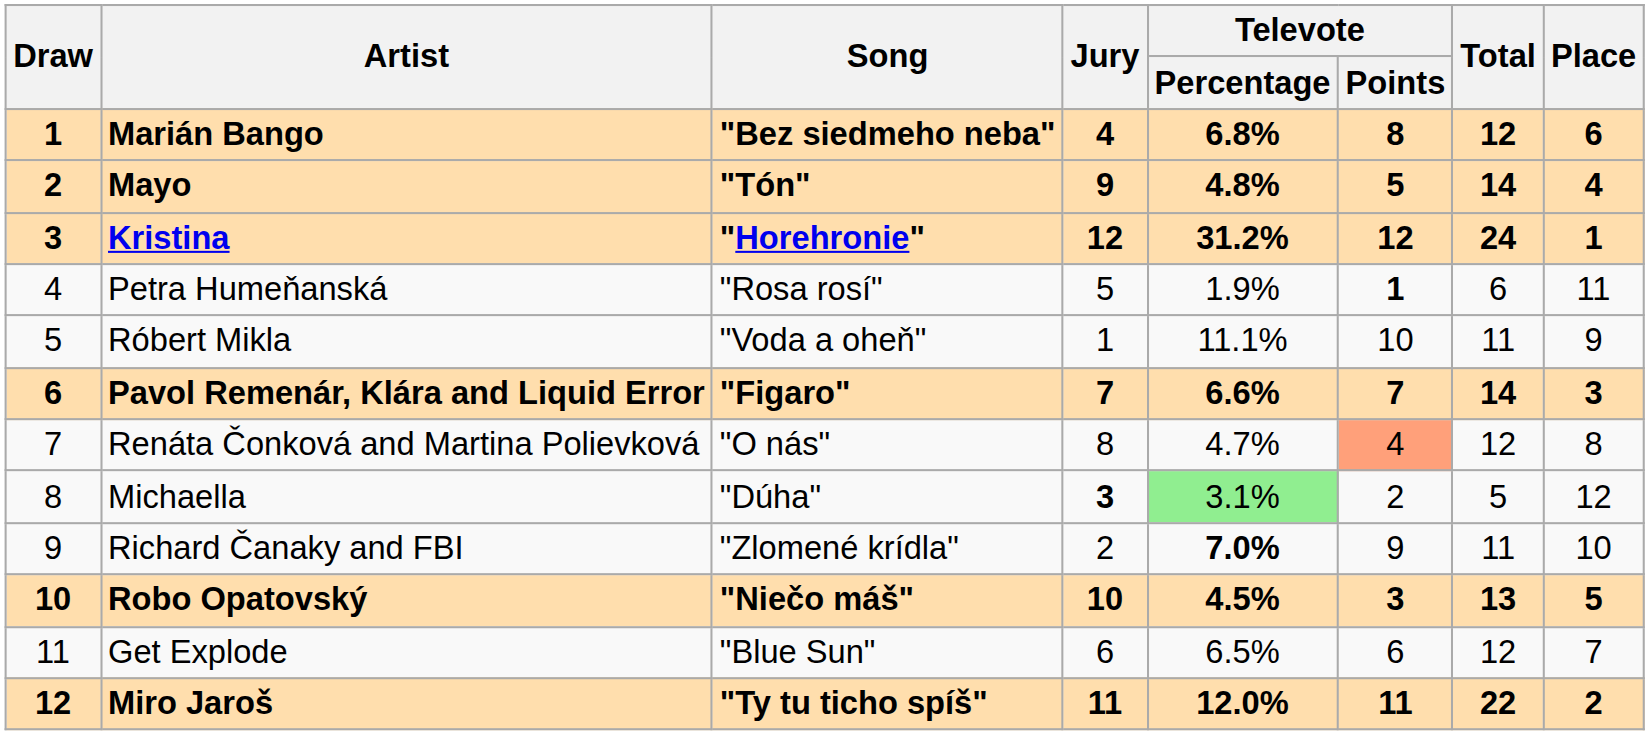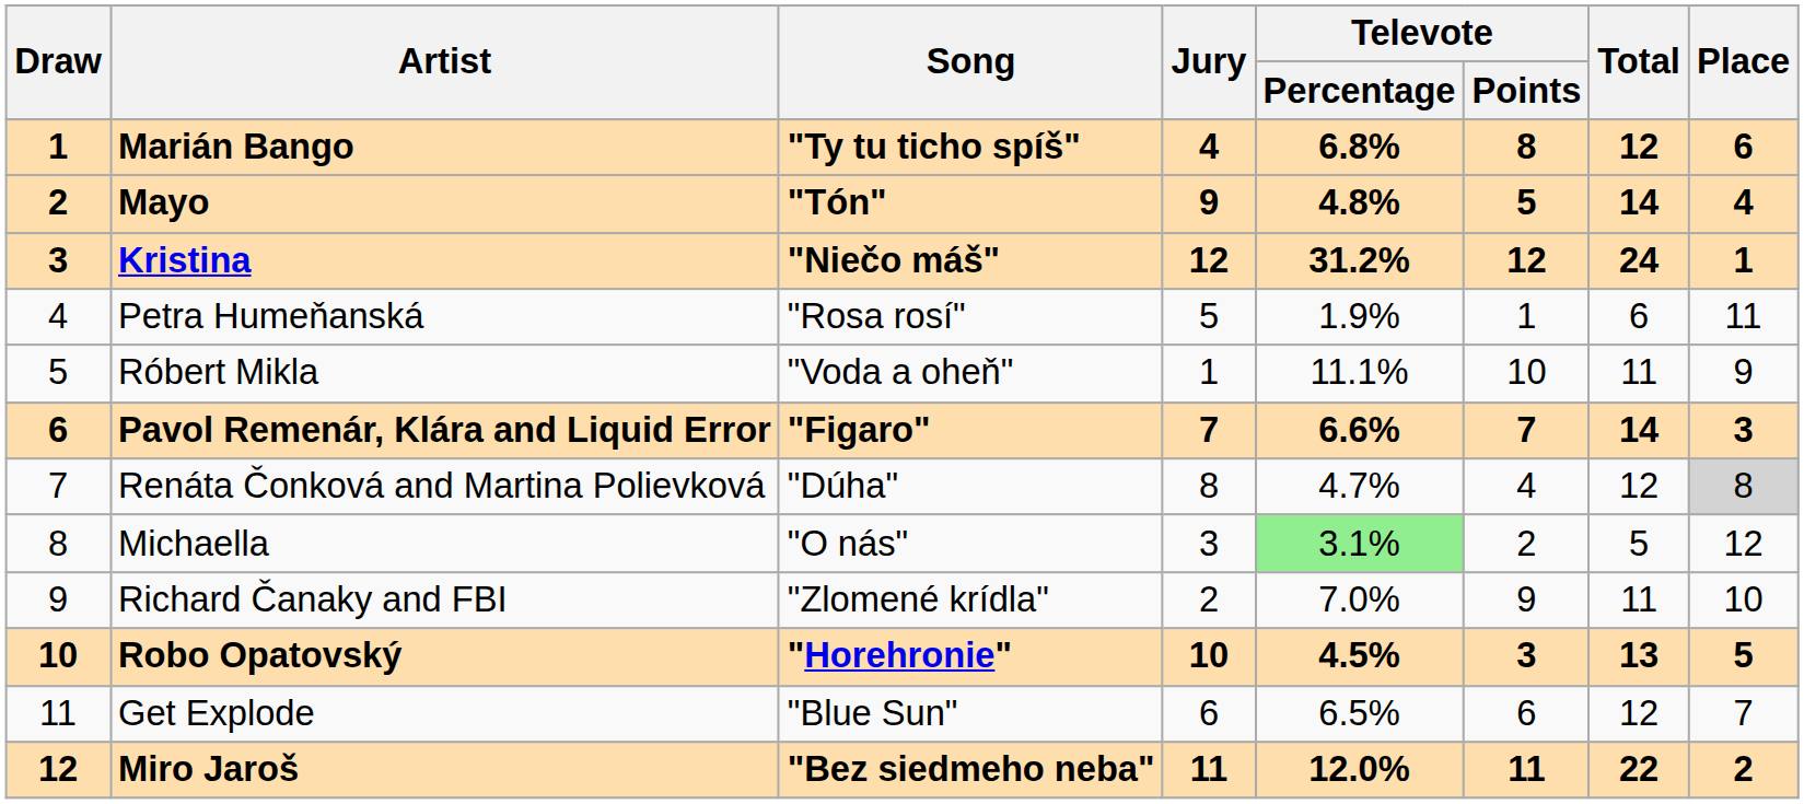 <table class="sortable wikitable" style="margin: 1em auto 1em auto; text-align:center;">
 <tr>
 <th rowspan="2">Draw</th>
 <th rowspan="2">Artist</th>
 <th rowspan="2">Song</th>
 <th rowspan="2">Jury</th>
 <th colspan="2">Televote</th>
 <th rowspan="2">Total</th>
 <th rowspan="2">Place</th>
 </tr>
 <tr>
 <th>Percentage</th>
 <th>Points</th>
 </tr>
 <tr style="font-weight:bold; background:navajowhite">
 <td>1</td>
 <td align="left">Marián Bango</td>
-<td align="left">"Bez siedmeho neba"</td>
+<td align="left">"Ty tu ticho spíš"</td>
 <td>4</td>
 <td>6.8%</td>
 <td>8</td>
 <td>12</td>
 <td>6</td>
 </tr>
 <tr style="font-weight:bold; background:navajowhite">
 <td>2</td>
 <td align="left">Mayo</td>
 <td align="left">"Tón"</td>
 <td>9</td>
 <td>4.8%</td>
 <td>5</td>
 <td>14</td>
 <td>4</td>
 </tr>
 <tr style="font-weight:bold; background:navajowhite">
 <td>3</td>
 <td align="left"><a href='#'>Kristina</a></td>
-<td align="left">"<a href='#'>Horehronie</a>"</td>
+<td align="left">"Niečo máš"</td>
 <td>12</td>
 <td>31.2%</td>
 <td>12</td>
 <td>24</td>
 <td>1</td>
 </tr>
 <tr>
 <td>4</td>
 <td align="left">Petra Humeňanská</td>
 <td align="left">"Rosa rosí"</td>
 <td>5</td>
 <td>1.9%</td>
-<td><strong>1</strong></td>
+<td>1</td>
 <td>6</td>
 <td>11</td>
 </tr>
 <tr>
 <td>5</td>
 <td align="left">Róbert Mikla</td>
 <td align="left">"Voda a oheň"</td>
 <td>1</td>
 <td>11.1%</td>
 <td>10</td>
 <td>11</td>
 <td>9</td>
 </tr>
 <tr style="font-weight:bold; background:navajowhite">
 <td>6</td>
 <td align="left">Pavol Remenár, Klára and Liquid Error</td>
 <td align="left">"Figaro"</td>
 <td>7</td>
 <td>6.6%</td>
 <td>7</td>
 <td>14</td>
 <td>3</td>
 </tr>
 <tr>
 <td>7</td>
 <td align="left">Renáta Čonková and Martina Polievková</td>
-<td align="left">"O nás"</td>
+<td align="left">"Dúha"</td>
 <td>8</td>
 <td>4.7%</td>
-<td style="background: lightsalmon;">4</td>
+<td>4</td>
 <td>12</td>
-<td>8</td>
+<td style="background: lightgrey;">8</td>
 </tr>
 <tr>
 <td>8</td>
 <td align="left">Michaella</td>
-<td align="left">"Dúha"</td>
-<td><strong>3</strong></td>
+<td align="left">"O nás"</td>
+<td>3</td>
 <td style="background: lightgreen;">3.1%</td>
 <td>2</td>
 <td>5</td>
 <td>12</td>
 </tr>
 <tr>
 <td>9</td>
 <td align="left">Richard Čanaky and FBI</td>
 <td align="left">"Zlomené krídla"</td>
 <td>2</td>
-<td><strong>7.0%</strong></td>
+<td>7.0%</td>
 <td>9</td>
 <td>11</td>
 <td>10</td>
 </tr>
 <tr style="font-weight:bold; background:navajowhite">
 <td>10</td>
 <td align="left">Robo Opatovský</td>
-<td align="left">"Niečo máš"</td>
+<td align="left">"<a href='#'>Horehronie</a>"</td>
 <td>10</td>
 <td>4.5%</td>
 <td>3</td>
 <td>13</td>
 <td>5</td>
 </tr>
 <tr>
 <td>11</td>
 <td align="left">Get Explode</td>
 <td align="left">"Blue Sun"</td>
 <td>6</td>
 <td>6.5%</td>
 <td>6</td>
 <td>12</td>
 <td>7</td>
 </tr>
 <tr style="font-weight:bold; background:navajowhite">
 <td>12</td>
 <td align="left">Miro Jaroš</td>
-<td align="left">"Ty tu ticho spíš"</td>
+<td align="left">"Bez siedmeho neba"</td>
 <td>11</td>
 <td>12.0%</td>
 <td>11</td>
 <td>22</td>
 <td>2</td>
 </tr>
 </table>
